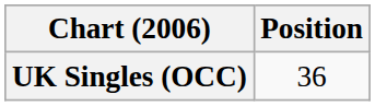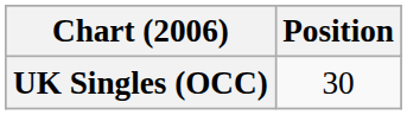 <table class="wikitable plainrowheaders" style="text-align:center">
 <tr>
 <th>Chart (2006)</th>
 <th>Position</th>
 </tr>
 <tr>
 <th scope="row">UK Singles (OCC)</th>
-<td>36</td>
+<td>30</td>
 </tr>
 </table>
